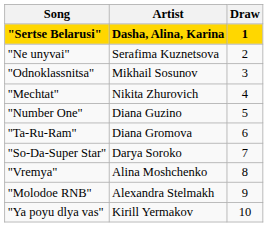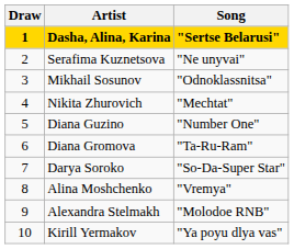 <table class="sortable wikitable" style="margin: 1em auto 1em auto">
 <tr>
+<th>Draw</th>
+<th>Artist</th>
 <th>Song</th>
-<th>Artist</th>
-<th>Draw</th>
 </tr>
 <tr bgcolor="gold">
+<td style="text-align:center;"><strong>1</strong></td>
+<td><strong>Dasha, Alina, Karina</strong></td>
 <td><strong>"Sertse Belarusi"</strong></td>
-<td><strong>Dasha, Alina, Karina</strong></td>
-<td style="text-align:center;"><strong>1</strong></td>
 </tr>
 <tr>
+<td style="text-align:center;">2</td>
+<td>Serafima Kuznetsova</td>
 <td>"Ne unyvai"</td>
-<td>Serafima Kuznetsova</td>
-<td style="text-align:center;">2</td>
 </tr>
 <tr>
+<td style="text-align:center;">3</td>
+<td>Mikhail Sosunov</td>
 <td>"Odnoklassnitsa"</td>
-<td>Mikhail Sosunov</td>
-<td style="text-align:center;">3</td>
 </tr>
 <tr>
+<td style="text-align:center;">4</td>
+<td>Nikita Zhurovich</td>
 <td>"Mechtat"</td>
-<td>Nikita Zhurovich</td>
-<td style="text-align:center;">4</td>
 </tr>
 <tr>
+<td style="text-align:center;">5</td>
+<td>Diana Guzino</td>
 <td>"Number One"</td>
-<td>Diana Guzino</td>
-<td style="text-align:center;">5</td>
 </tr>
 <tr>
+<td style="text-align:center;">6</td>
+<td>Diana Gromova</td>
 <td>"Ta-Ru-Ram"</td>
-<td>Diana Gromova</td>
-<td style="text-align:center;">6</td>
 </tr>
 <tr>
+<td style="text-align:center;">7</td>
+<td>Darya Soroko</td>
 <td>"So-Da-Super Star"</td>
-<td>Darya Soroko</td>
-<td style="text-align:center;">7</td>
 </tr>
 <tr>
+<td style="text-align:center;">8</td>
+<td>Alina Moshchenko</td>
 <td>"Vremya"</td>
-<td>Alina Moshchenko</td>
-<td style="text-align:center;">8</td>
 </tr>
 <tr>
+<td style="text-align:center;">9</td>
+<td>Alexandra Stelmakh</td>
 <td>"Molodoe RNB"</td>
-<td>Alexandra Stelmakh</td>
-<td style="text-align:center;">9</td>
 </tr>
 <tr>
+<td style="text-align:center;">10</td>
+<td>Kirill Yermakov</td>
 <td>"Ya poyu dlya vas"</td>
-<td>Kirill Yermakov</td>
-<td style="text-align:center;">10</td>
 </tr>
 </table>
